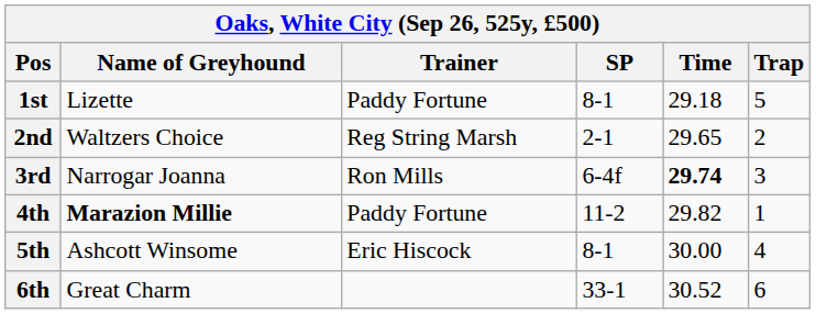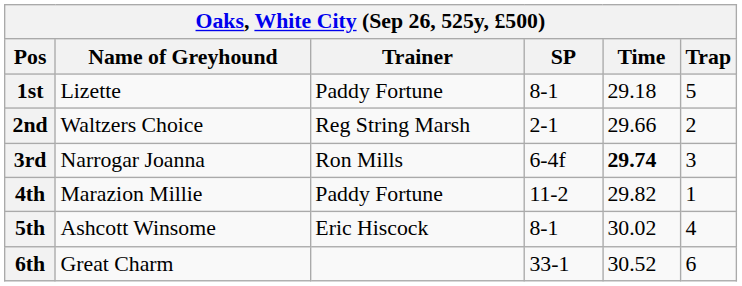 <table class="wikitable">
 <tr>
 <th colspan="6"><a href='#'>Oaks</a>, <a href='#'>White City</a> (Sep 26, 525y, £500)</th>
 </tr>
 <tr>
 <th width=30>Pos</th>
 <th width=180>Name of Greyhound</th>
 <th width=150>Trainer</th>
 <th width=50>SP</th>
 <th width=50>Time</th>
 <th width=30>Trap</th>
 </tr>
 <tr>
 <th>1st</th>
 <td>Lizette</td>
 <td>Paddy Fortune</td>
 <td>8-1</td>
 <td>29.18</td>
 <td>5</td>
 </tr>
 <tr>
 <th>2nd</th>
 <td>Waltzers Choice</td>
 <td>Reg String Marsh</td>
 <td>2-1</td>
-<td>29.65</td>
+<td>29.66</td>
 <td>2</td>
 </tr>
 <tr>
 <th>3rd</th>
 <td>Narrogar Joanna</td>
 <td>Ron Mills</td>
 <td>6-4f</td>
 <td><strong>29.74</strong></td>
 <td>3</td>
 </tr>
 <tr>
 <th>4th</th>
-<td><strong>Marazion Millie</strong></td>
+<td>Marazion Millie</td>
 <td>Paddy Fortune</td>
 <td>11-2</td>
 <td>29.82</td>
 <td>1</td>
 </tr>
 <tr>
 <th>5th</th>
 <td>Ashcott Winsome</td>
 <td>Eric Hiscock</td>
 <td>8-1</td>
-<td>30.00</td>
+<td>30.02</td>
 <td>4</td>
 </tr>
 <tr>
 <th>6th</th>
 <td>Great Charm</td>
 <td></td>
 <td>33-1</td>
 <td>30.52</td>
 <td>6</td>
 </tr>
 </table>
